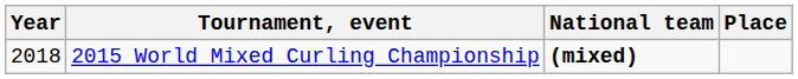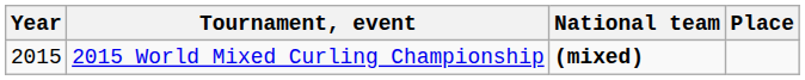 <table class="wikitable">
 <tr>
 <th scope="col">Year</th>
 <th scope="col">Tournament, event</th>
 <th scope="col">National team</th>
 <th scope="col">Place</th>
 </tr>
 <tr>
-<td>2018</td>
+<td>2015</td>
 <td><a href='#'>2015 World Mixed Curling Championship</a></td>
 <td><strong> (mixed)</strong></td>
 <td></td>
 </tr>
 </table>
